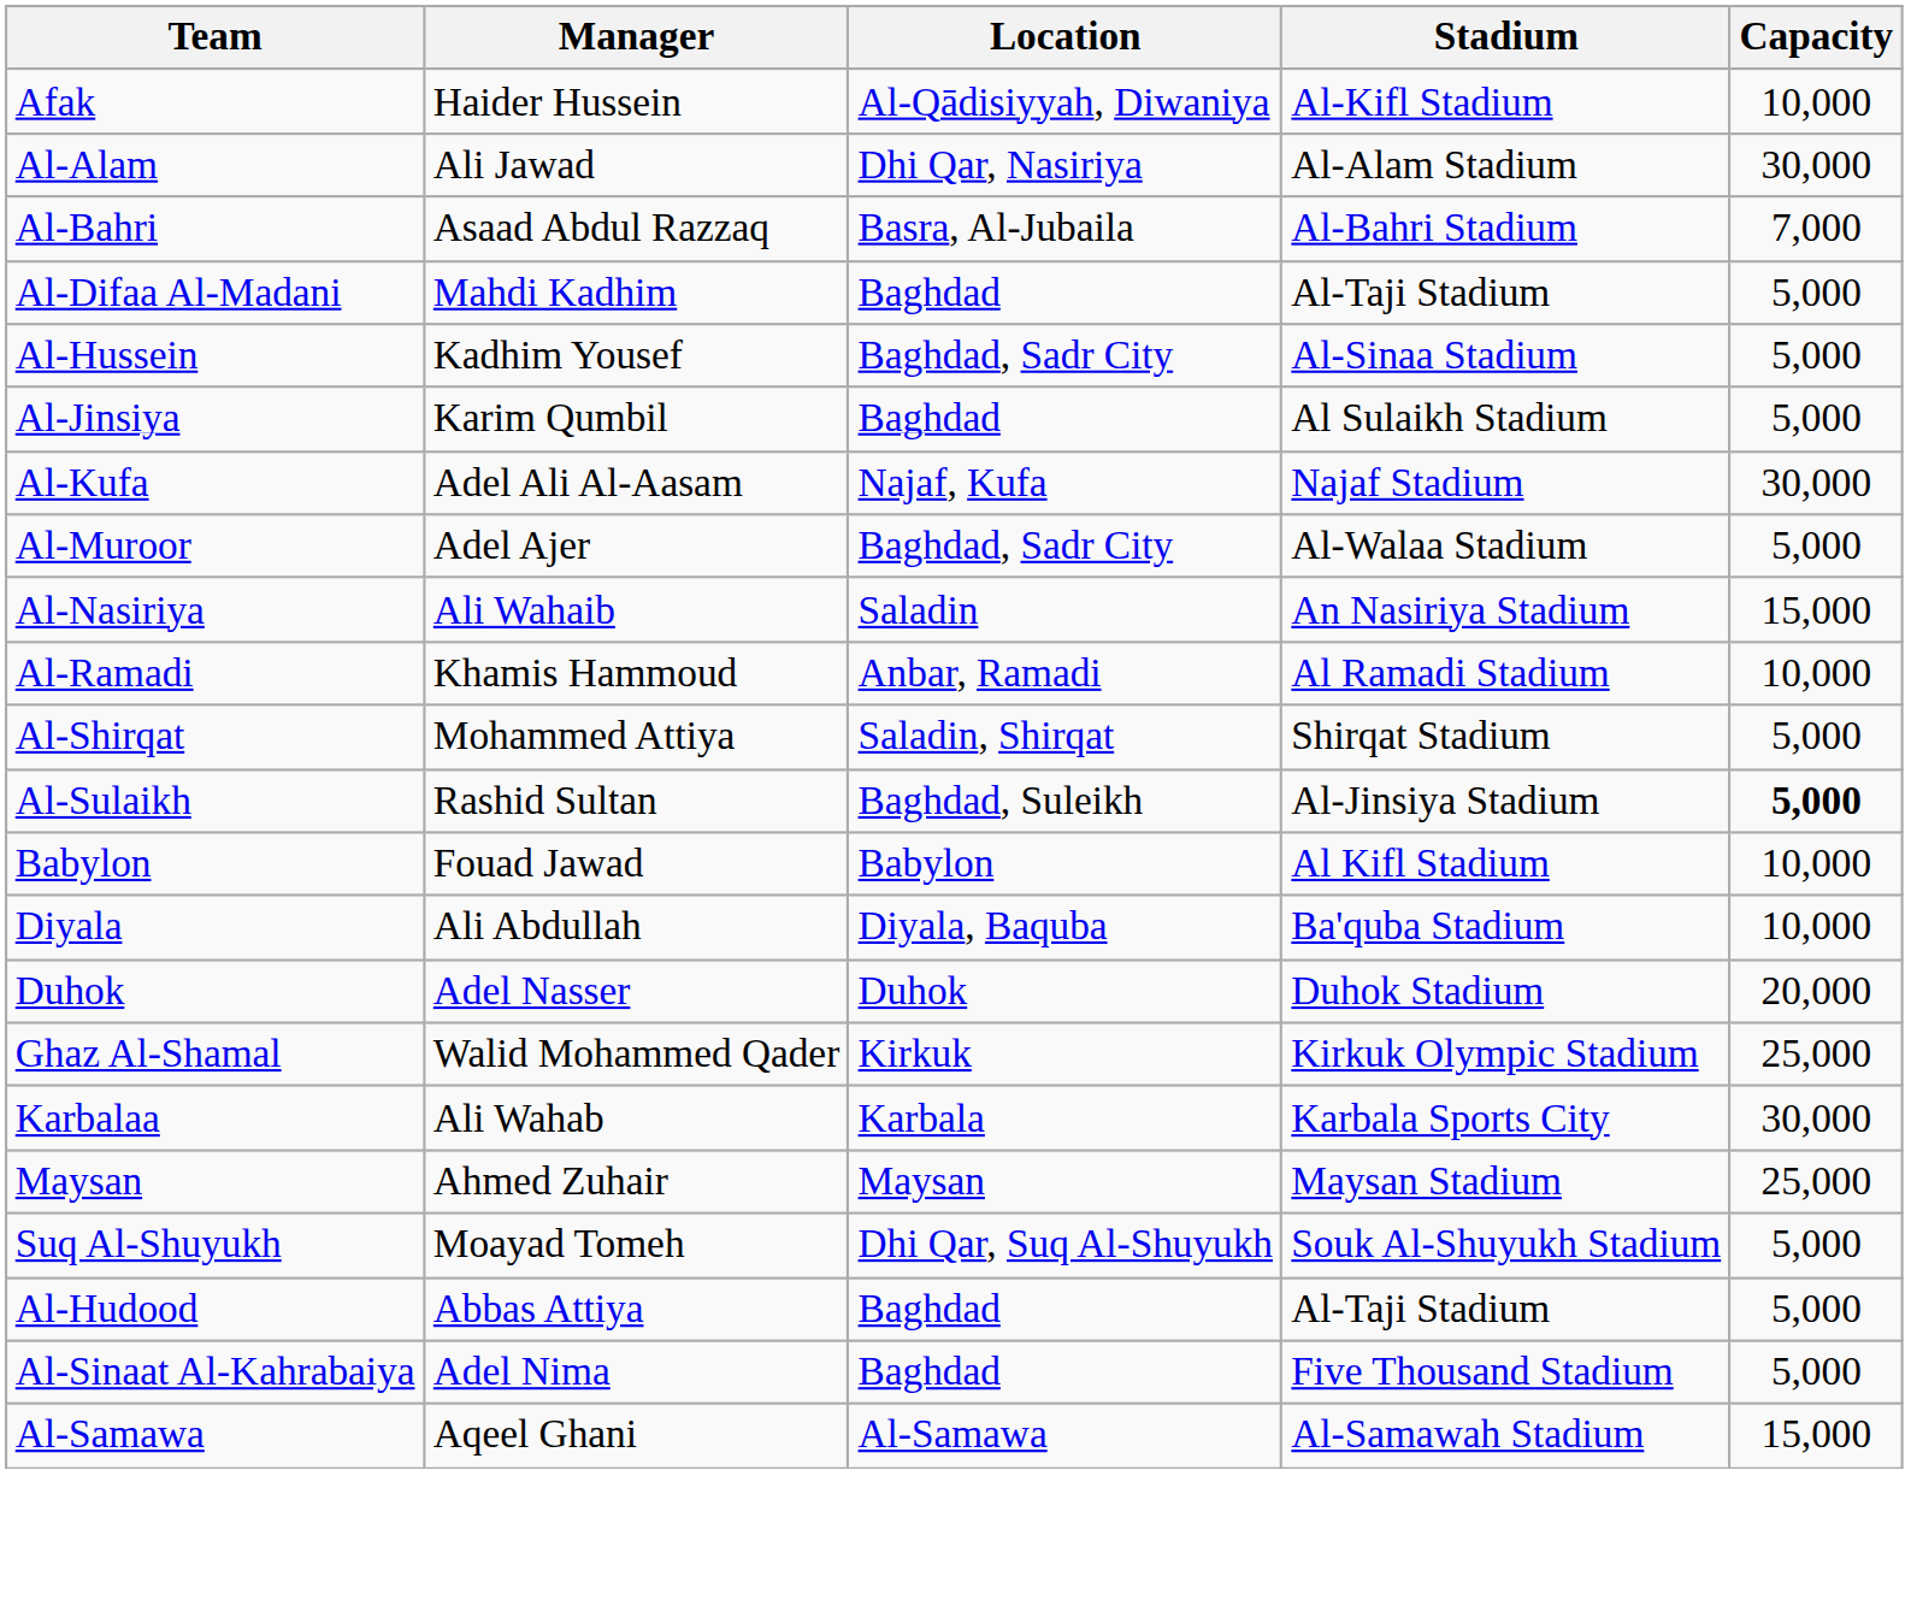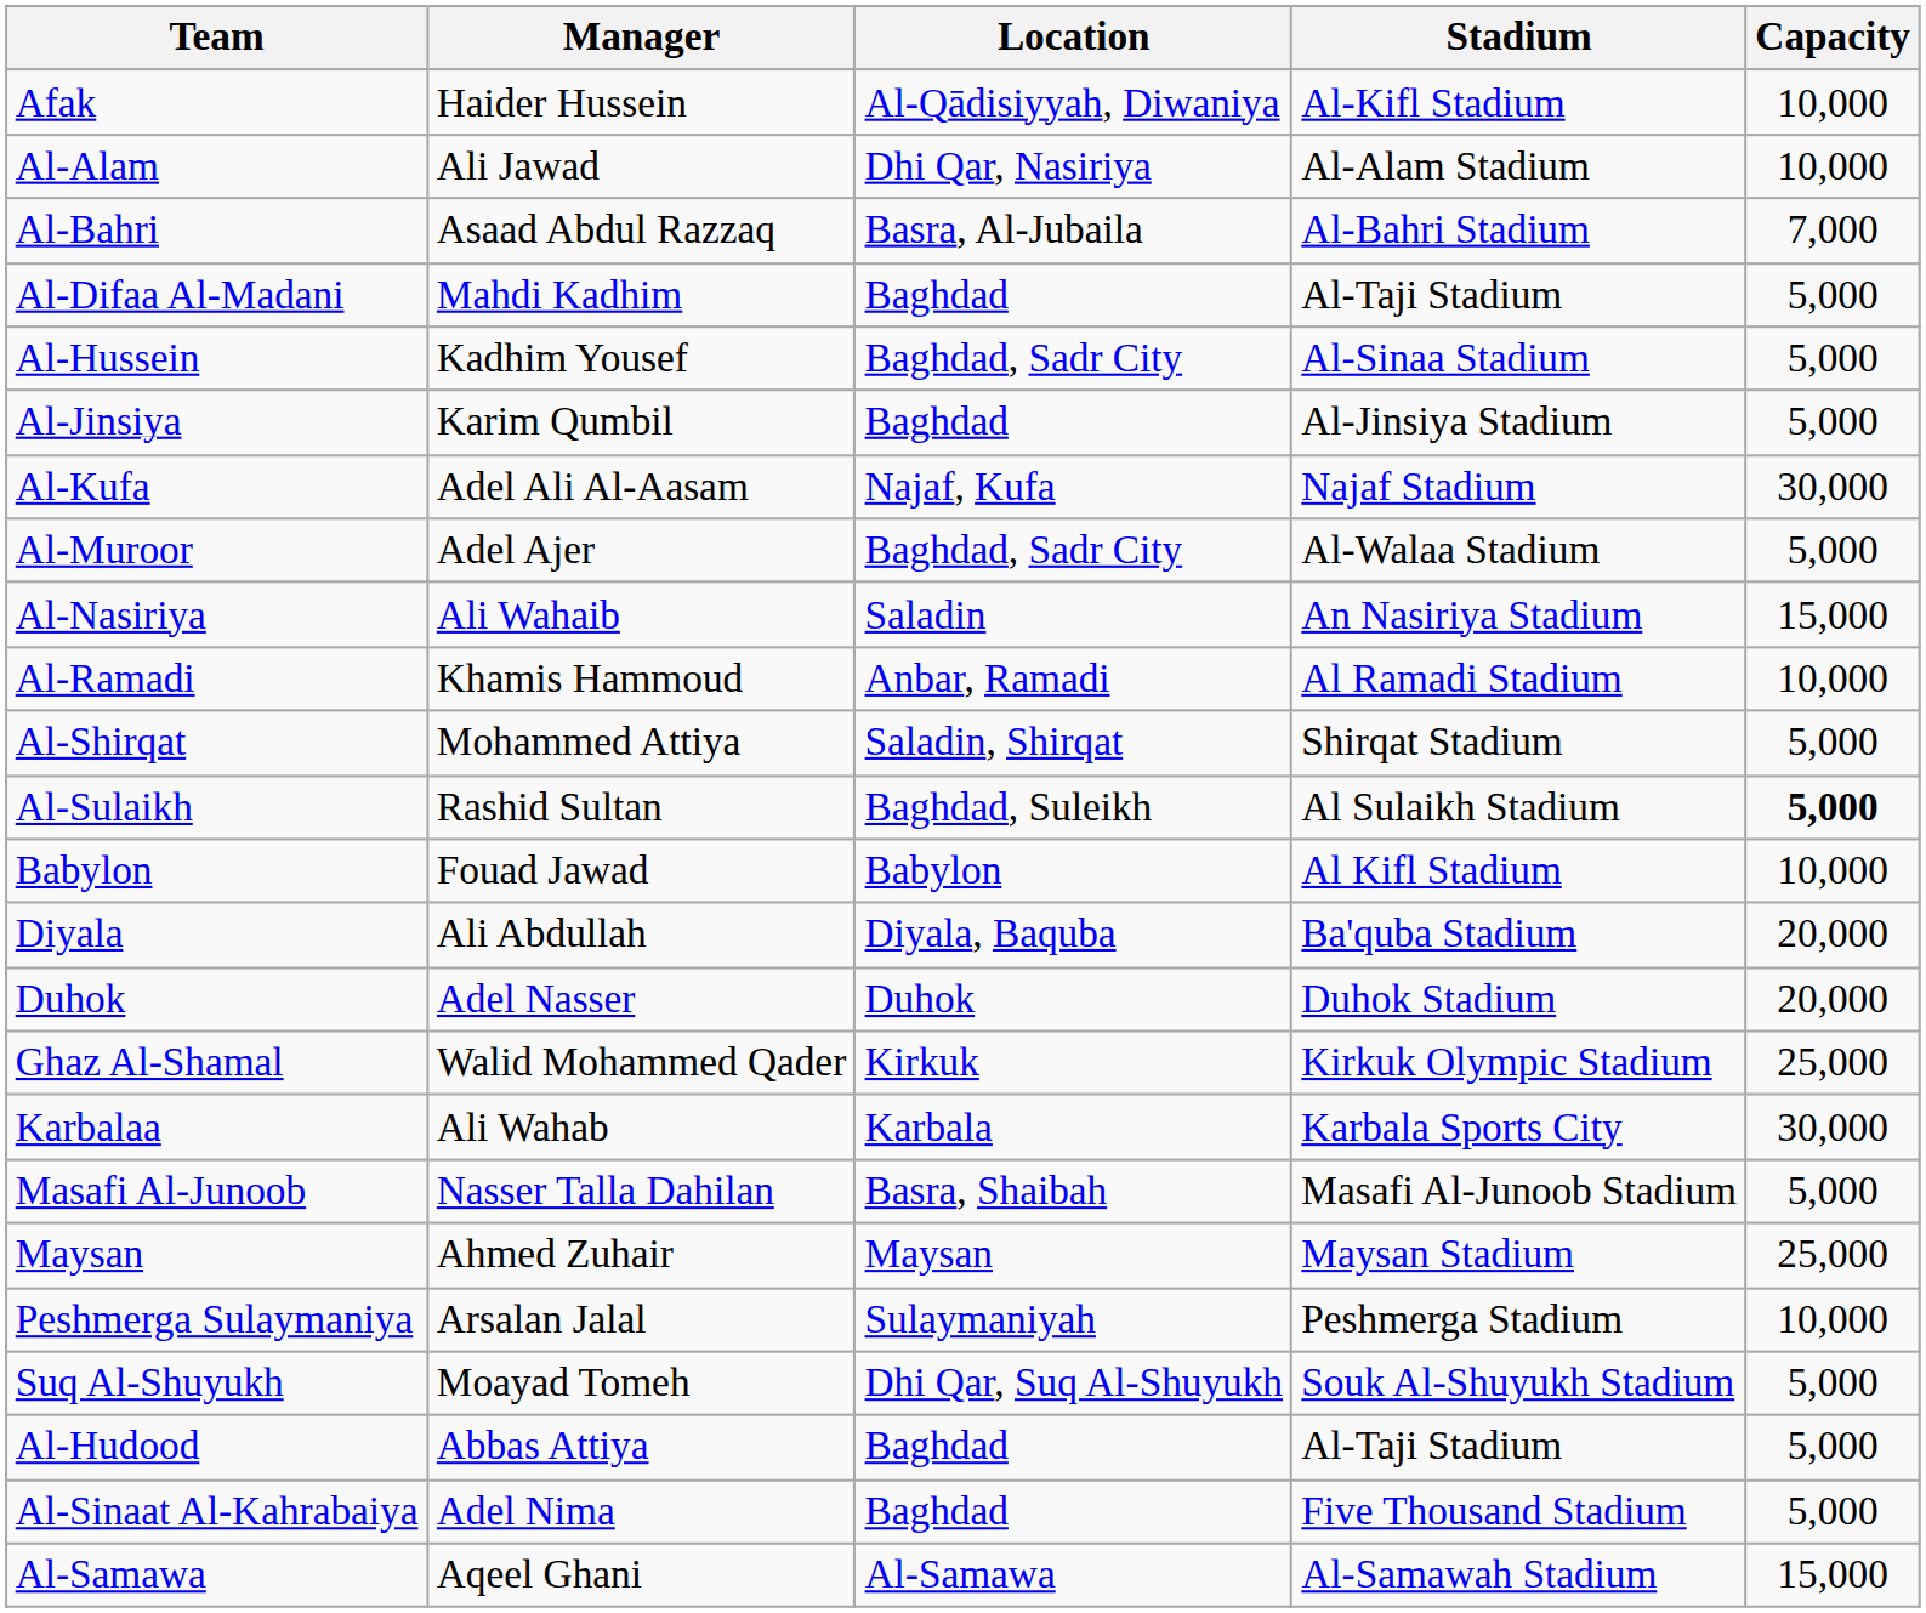 <table class="wikitable sortable" style="text-align: left;">
 <tr>
 <th>Team</th>
 <th>Manager</th>
 <th>Location</th>
 <th>Stadium</th>
 <th>Capacity</th>
 </tr>
 <tr>
 <td><a href='#'>Afak</a></td>
 <td> Haider Hussein</td>
 <td><a href='#'>Al-Qādisiyyah</a>, <a href='#'>Diwaniya</a></td>
 <td><a href='#'>Al-Kifl Stadium</a></td>
 <td style="text-align:center">10,000</td>
 </tr>
 <tr>
 <td><a href='#'>Al-Alam</a></td>
 <td> Ali Jawad</td>
 <td><a href='#'>Dhi Qar</a>, <a href='#'>Nasiriya</a></td>
 <td>Al-Alam Stadium</td>
-<td style="text-align:center">30,000</td>
+<td style="text-align:center">10,000</td>
 </tr>
 <tr>
 <td><a href='#'>Al-Bahri</a></td>
 <td> Asaad Abdul Razzaq</td>
 <td><a href='#'>Basra</a>, Al-Jubaila</td>
 <td><a href='#'>Al-Bahri Stadium</a></td>
 <td style="text-align:center">7,000</td>
 </tr>
 <tr>
 <td><a href='#'>Al-Difaa Al-Madani</a></td>
 <td> <a href='#'>Mahdi Kadhim</a></td>
 <td><a href='#'>Baghdad</a></td>
 <td>Al-Taji Stadium</td>
 <td style="text-align:center">5,000</td>
 </tr>
 <tr>
 <td><a href='#'>Al-Hussein</a></td>
 <td> Kadhim Yousef</td>
 <td><a href='#'>Baghdad</a>, <a href='#'>Sadr City</a></td>
 <td><a href='#'>Al-Sinaa Stadium</a></td>
 <td style="text-align:center">5,000</td>
 </tr>
 <tr>
 <td><a href='#'>Al-Jinsiya</a></td>
 <td> Karim Qumbil</td>
 <td><a href='#'>Baghdad</a></td>
-<td>Al Sulaikh Stadium</td>
+<td>Al-Jinsiya Stadium</td>
 <td style="text-align:center">5,000</td>
 </tr>
 <tr>
 <td><a href='#'>Al-Kufa</a></td>
 <td> Adel Ali Al-Aasam</td>
 <td><a href='#'>Najaf</a>, <a href='#'>Kufa</a></td>
 <td><a href='#'>Najaf Stadium</a></td>
 <td style="text-align:center">30,000</td>
 </tr>
 <tr>
 <td><a href='#'>Al-Muroor</a></td>
 <td> Adel Ajer</td>
 <td><a href='#'>Baghdad</a>, <a href='#'>Sadr City</a></td>
 <td>Al-Walaa Stadium</td>
 <td style="text-align:center">5,000</td>
 </tr>
 <tr>
 <td><a href='#'>Al-Nasiriya</a></td>
 <td> <a href='#'>Ali Wahaib</a></td>
 <td><a href='#'>Saladin</a></td>
 <td><a href='#'>An Nasiriya Stadium</a></td>
 <td style="text-align:center">15,000</td>
 </tr>
 <tr>
 <td><a href='#'>Al-Ramadi</a></td>
 <td> Khamis Hammoud</td>
 <td><a href='#'>Anbar</a>, <a href='#'>Ramadi</a></td>
 <td><a href='#'>Al Ramadi Stadium</a></td>
 <td style="text-align:center">10,000</td>
 </tr>
 <tr>
 <td><a href='#'>Al-Shirqat</a></td>
 <td> Mohammed Attiya</td>
 <td><a href='#'>Saladin</a>, <a href='#'>Shirqat</a></td>
 <td>Shirqat Stadium</td>
 <td style="text-align:center">5,000</td>
 </tr>
 <tr>
 <td><a href='#'>Al-Sulaikh</a></td>
 <td> Rashid Sultan</td>
 <td><a href='#'>Baghdad</a>, Suleikh</td>
-<td>Al-Jinsiya Stadium</td>
+<td>Al Sulaikh Stadium</td>
 <td style="text-align:center"><strong>5,000</strong></td>
 </tr>
 <tr>
 <td><a href='#'>Babylon</a></td>
 <td> Fouad Jawad</td>
 <td><a href='#'>Babylon</a></td>
 <td><a href='#'>Al Kifl Stadium</a></td>
 <td style="text-align:center">10,000</td>
 </tr>
 <tr>
 <td><a href='#'>Diyala</a></td>
 <td> Ali Abdullah</td>
 <td><a href='#'>Diyala</a>, <a href='#'>Baquba</a></td>
 <td><a href='#'>Ba'quba Stadium</a></td>
-<td style="text-align:center">10,000</td>
+<td style="text-align:center">20,000</td>
 </tr>
 <tr>
 <td><a href='#'>Duhok</a></td>
 <td> <a href='#'>Adel Nasser</a></td>
 <td><a href='#'>Duhok</a></td>
 <td><a href='#'>Duhok Stadium</a></td>
 <td style="text-align:center">20,000</td>
 </tr>
 <tr>
 <td><a href='#'>Ghaz Al-Shamal</a></td>
 <td> Walid Mohammed Qader</td>
 <td><a href='#'>Kirkuk</a></td>
 <td><a href='#'>Kirkuk Olympic Stadium</a></td>
 <td style="text-align:center">25,000</td>
 </tr>
 <tr>
 <td><a href='#'>Karbalaa</a></td>
 <td> Ali Wahab</td>
 <td><a href='#'>Karbala</a></td>
 <td><a href='#'>Karbala Sports City</a></td>
 <td style="text-align:center">30,000</td>
 </tr>
 <tr>
+<td><a href='#'>Masafi Al-Junoob</a></td>
+<td> <a href='#'>Nasser Talla Dahilan</a></td>
+<td><a href='#'>Basra</a>, <a href='#'>Shaibah</a></td>
+<td>Masafi Al-Junoob Stadium</td>
+<td style="text-align:center">5,000</td>
+</tr>
+<tr>
 <td><a href='#'>Maysan</a></td>
 <td> Ahmed Zuhair</td>
 <td><a href='#'>Maysan</a></td>
 <td><a href='#'>Maysan Stadium</a></td>
 <td style="text-align:center">25,000</td>
+</tr>
+<tr>
+<td><a href='#'>Peshmerga Sulaymaniya</a></td>
+<td> Arsalan Jalal</td>
+<td><a href='#'>Sulaymaniyah</a></td>
+<td>Peshmerga Stadium</td>
+<td style="text-align:center">10,000</td>
 </tr>
 <tr>
 <td><a href='#'>Suq Al-Shuyukh</a></td>
 <td> Moayad Tomeh</td>
 <td><a href='#'>Dhi Qar</a>, <a href='#'>Suq Al-Shuyukh</a></td>
 <td><a href='#'>Souk Al-Shuyukh Stadium</a></td>
 <td style="text-align:center">5,000</td>
 </tr>
 <tr>
 <td><a href='#'>Al-Hudood</a></td>
 <td> <a href='#'>Abbas Attiya</a></td>
 <td><a href='#'>Baghdad</a></td>
 <td>Al-Taji Stadium</td>
 <td style="text-align:center">5,000</td>
 </tr>
 <tr>
 <td><a href='#'>Al-Sinaat Al-Kahrabaiya</a></td>
 <td> <a href='#'>Adel Nima</a></td>
 <td><a href='#'>Baghdad</a></td>
 <td><a href='#'>Five Thousand Stadium</a></td>
 <td style="text-align:center">5,000</td>
 </tr>
 <tr>
 <td><a href='#'>Al-Samawa</a></td>
 <td> Aqeel Ghani</td>
 <td><a href='#'>Al-Samawa</a></td>
 <td><a href='#'>Al-Samawah Stadium</a></td>
 <td style="text-align:center">15,000</td>
 </tr>
 </table>
